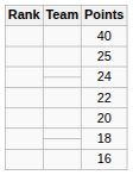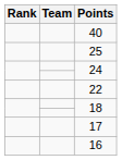 <table class="wikitable sortable" style="text-align: center;">
 <tr>
 <th>Rank</th>
 <th>Team</th>
 <th>Points</th>
 </tr>
 <tr>
 <td></td>
 <td></td>
 <td>40</td>
 </tr>
 <tr>
 <td></td>
 <td></td>
 <td>25</td>
 </tr>
 <tr>
 <td rowspan=2></td>
 <td></td>
 <td rowspan=2>24</td>
 </tr>
 <tr>
 <td></td>
 </tr>
 <tr>
 <td></td>
 <td></td>
 <td>22</td>
 </tr>
 <tr>
-<td></td>
-<td></td>
-<td>20</td>
-</tr>
-<tr>
 <td rowspan=2></td>
 <td></td>
 <td rowspan=2>18</td>
 </tr>
 <tr>
 <td></td>
 </tr>
 <tr>
 <td></td>
 <td></td>
+<td>17</td>
+</tr>
+<tr>
+<td></td>
+<td></td>
 <td>16</td>
 </tr>
 </table>
